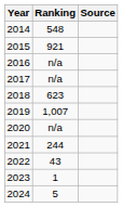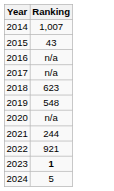 <table class="wikitable" style="text-align:center; font-size: 95%;">
 <tr>
 <th>Year</th>
 <th>Ranking</th>
-<th>Source</th>
 </tr>
 <tr>
 <td>2014</td>
-<td>548</td>
-<td></td>
+<td>1,007</td>
 </tr>
 <tr>
 <td>2015</td>
-<td>921</td>
-<td></td>
+<td>43</td>
 </tr>
 <tr>
 <td>2016</td>
 <td>n/a</td>
-<td></td>
 </tr>
 <tr>
 <td>2017</td>
 <td>n/a</td>
-<td></td>
 </tr>
 <tr>
 <td>2018</td>
 <td>623</td>
-<td></td>
 </tr>
 <tr>
 <td>2019</td>
-<td>1,007</td>
-<td></td>
+<td>548</td>
 </tr>
 <tr>
 <td>2020</td>
 <td>n/a</td>
-<td></td>
 </tr>
 <tr>
 <td>2021</td>
 <td>244</td>
-<td></td>
 </tr>
 <tr>
 <td>2022</td>
-<td>43</td>
-<td></td>
+<td>921</td>
 </tr>
 <tr>
 <td>2023</td>
-<td>1</td>
-<td></td>
+<td><strong>1</strong></td>
 </tr>
 <tr>
 <td>2024</td>
 <td>5</td>
-<td></td>
 </tr>
 </table>
